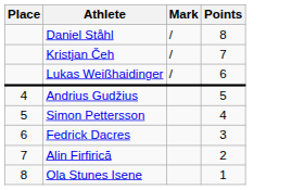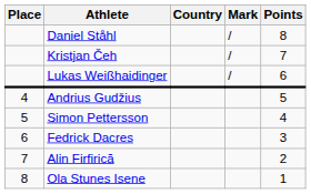 <table class="wikitable">
 <tr>
 <th>Place</th>
 <th>Athlete</th>
+<th>Country</th>
 <th>Mark</th>
 <th>Points</th>
 </tr>
 <tr>
 <td align=center></td>
 <td><a href='#'>Daniel Ståhl</a></td>
+<td></td>
 <td> /<br><em></em></td>
 <td align=center>8</td>
 </tr>
 <tr>
 <td align=center></td>
 <td><a href='#'>Kristjan Čeh</a></td>
+<td></td>
 <td> /<br><em></em></td>
 <td align=center>7</td>
 </tr>
 <tr>
 <td align=center></td>
 <td><a href='#'>Lukas Weißhaidinger</a></td>
+<td></td>
 <td> /<br><em></em></td>
 <td align=center>6</td>
 </tr>
 <tr style="border-top:3px solid black;">
 <td align=center>4</td>
 <td><a href='#'>Andrius Gudžius</a></td>
 <td></td>
+<td></td>
 <td align=center>5</td>
 </tr>
 <tr>
 <td align=center>5</td>
 <td><a href='#'>Simon Pettersson</a></td>
+<td></td>
 <td></td>
 <td align=center>4</td>
 </tr>
 <tr>
 <td align=center>6</td>
 <td><a href='#'>Fedrick Dacres</a></td>
 <td></td>
+<td></td>
 <td align=center>3</td>
 </tr>
 <tr>
 <td align=center>7</td>
 <td><a href='#'>Alin Firfirică</a></td>
+<td></td>
 <td></td>
 <td align=center>2</td>
 </tr>
 <tr>
 <td align=center>8</td>
 <td><a href='#'>Ola Stunes Isene</a></td>
 <td></td>
+<td></td>
 <td align=center>1</td>
 </tr>
 </table>
